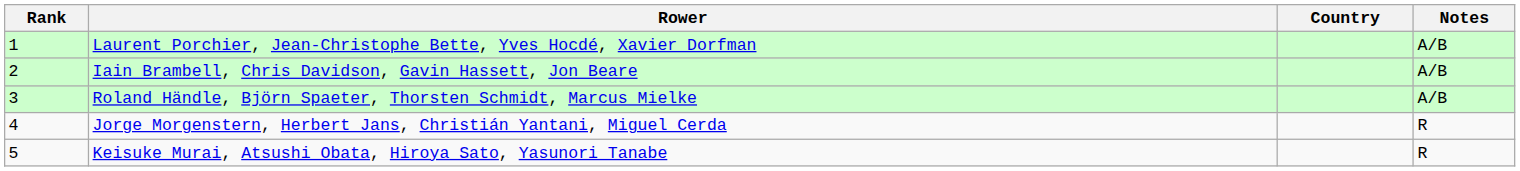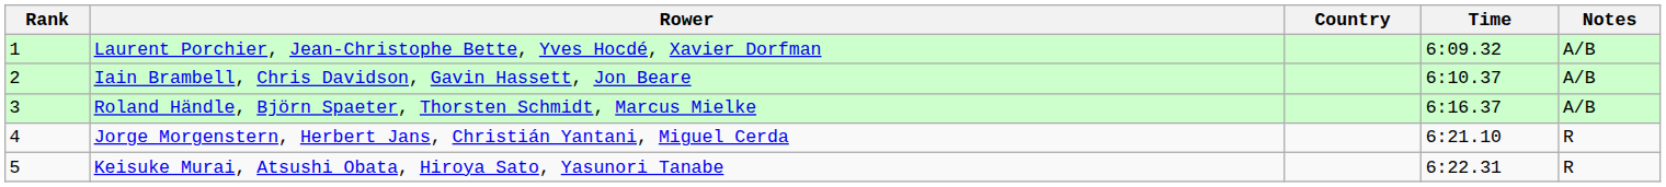 <table class="wikitable sortable" width=60%>
 <tr>
 <th>Rank</th>
 <th>Rower</th>
 <th>Country</th>
+<th>Time</th>
 <th>Notes</th>
 </tr>
 <tr bgcolor=ccffcc>
 <td>1</td>
 <td><a href='#'>Laurent Porchier</a>, <a href='#'>Jean-Christophe Bette</a>, <a href='#'>Yves Hocdé</a>, <a href='#'>Xavier Dorfman</a></td>
 <td></td>
+<td>6:09.32</td>
 <td>A/B</td>
 </tr>
 <tr bgcolor=ccffcc>
 <td>2</td>
 <td><a href='#'>Iain Brambell</a>, <a href='#'>Chris Davidson</a>, <a href='#'>Gavin Hassett</a>, <a href='#'>Jon Beare</a></td>
 <td></td>
+<td>6:10.37</td>
 <td>A/B</td>
 </tr>
 <tr bgcolor=ccffcc>
 <td>3</td>
 <td><a href='#'>Roland Händle</a>, <a href='#'>Björn Spaeter</a>, <a href='#'>Thorsten Schmidt</a>, <a href='#'>Marcus Mielke</a></td>
 <td></td>
+<td>6:16.37</td>
 <td>A/B</td>
 </tr>
 <tr>
 <td>4</td>
 <td><a href='#'>Jorge Morgenstern</a>, <a href='#'>Herbert Jans</a>, <a href='#'>Christián Yantani</a>, <a href='#'>Miguel Cerda</a></td>
 <td></td>
+<td>6:21.10</td>
 <td>R</td>
 </tr>
 <tr>
 <td>5</td>
 <td><a href='#'>Keisuke Murai</a>, <a href='#'>Atsushi Obata</a>, <a href='#'>Hiroya Sato</a>, <a href='#'>Yasunori Tanabe</a></td>
 <td></td>
+<td>6:22.31</td>
 <td>R</td>
 </tr>
 </table>
